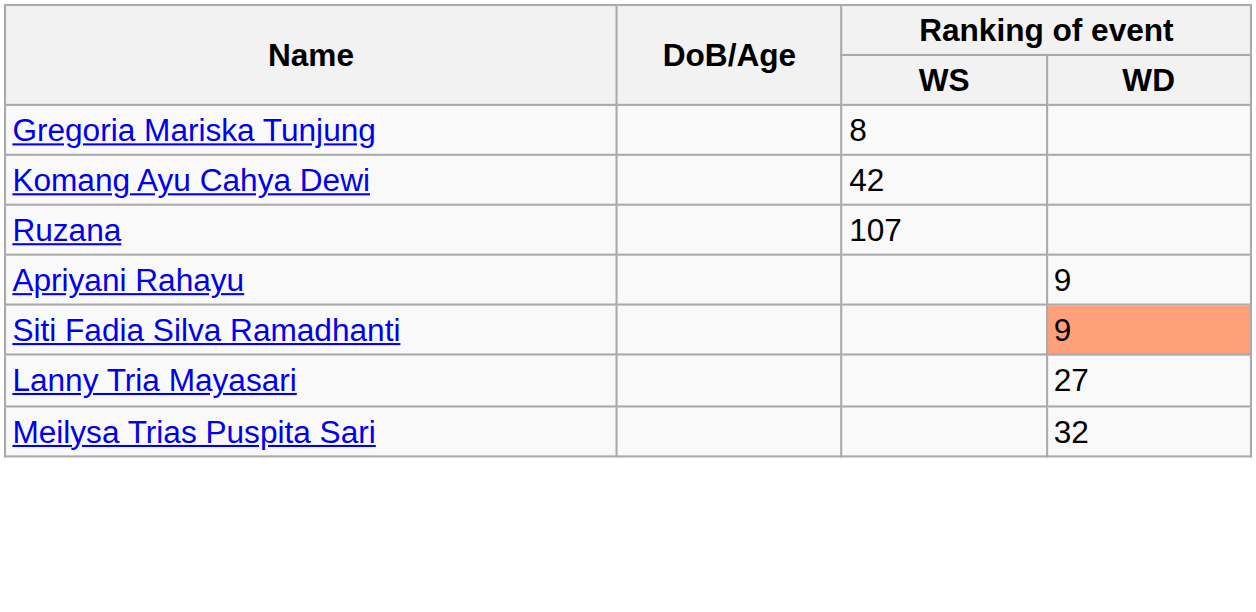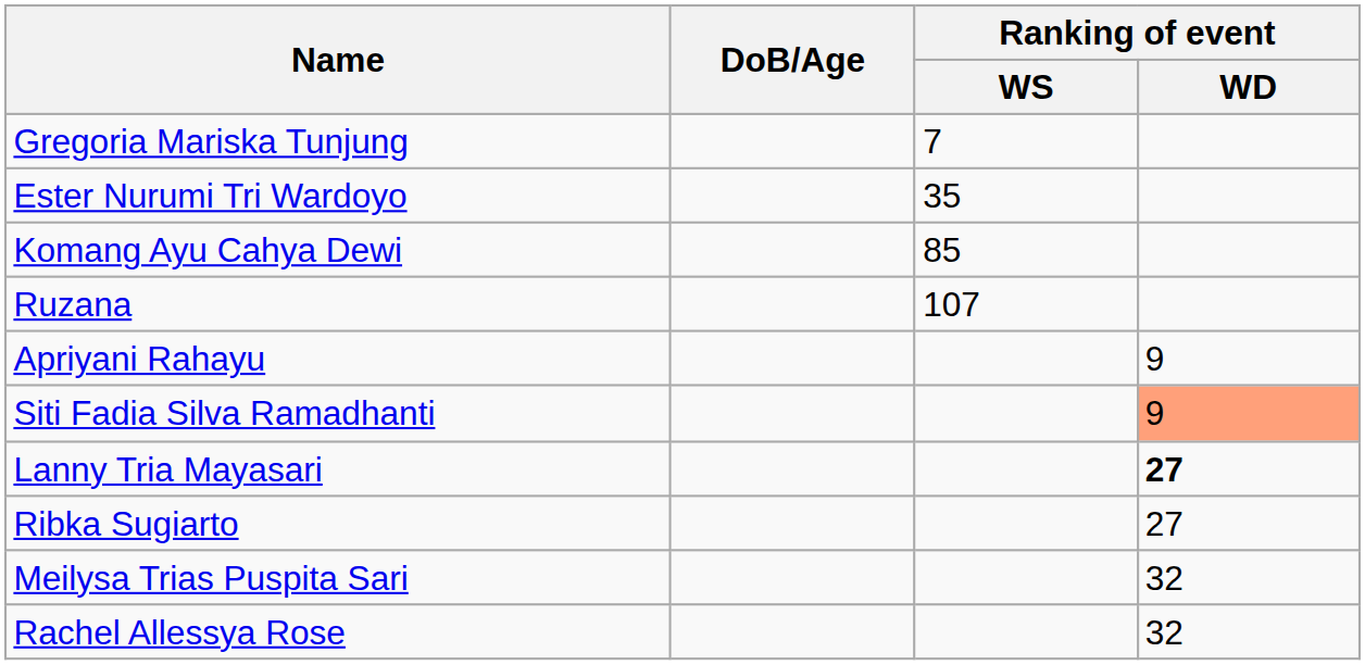 <table class="wikitable"  style="width:600px; font-size:95%;">
 <tr>
 <th align="left" rowspan="2">Name</th>
 <th align="left" rowspan="2">DoB/Age</th>
 <th align="center" colspan="2">Ranking of event</th>
 </tr>
 <tr>
 <th align="center">WS</th>
 <th align="center">WD</th>
 </tr>
 <tr>
 <td align="left"><a href='#'>Gregoria Mariska Tunjung</a></td>
 <td align="left"></td>
-<td>8</td>
+<td>7</td>
+<td></td>
+</tr>
+<tr>
+<td align="left"><a href='#'>Ester Nurumi Tri Wardoyo</a></td>
+<td align="left"></td>
+<td>35</td>
 <td></td>
 </tr>
 <tr>
 <td align="left"><a href='#'>Komang Ayu Cahya Dewi</a></td>
 <td align="left"></td>
-<td>42</td>
+<td>85</td>
 <td></td>
 </tr>
 <tr>
 <td align="left"><a href='#'>Ruzana</a></td>
 <td align="left"></td>
 <td>107</td>
 <td></td>
 </tr>
 <tr>
 <td align="left"><a href='#'>Apriyani Rahayu</a></td>
 <td align="left"></td>
 <td></td>
 <td>9</td>
 </tr>
 <tr>
 <td align="left"><a href='#'>Siti Fadia Silva Ramadhanti</a></td>
 <td align="left"></td>
 <td></td>
 <td style="background: lightsalmon;">9</td>
 </tr>
 <tr>
 <td align="left"><a href='#'>Lanny Tria Mayasari</a></td>
 <td align="left"></td>
 <td></td>
+<td><strong>27</strong></td>
+</tr>
+<tr>
+<td align="left"><a href='#'>Ribka Sugiarto</a></td>
+<td align="left"></td>
+<td></td>
 <td>27</td>
 </tr>
 <tr>
 <td align="left"><a href='#'>Meilysa Trias Puspita Sari</a></td>
 <td align="left"></td>
 <td></td>
 <td>32</td>
 </tr>
+<tr>
+<td align="left"><a href='#'>Rachel Allessya Rose</a></td>
+<td align="left"></td>
+<td></td>
+<td>32</td>
+</tr>
 </table>
